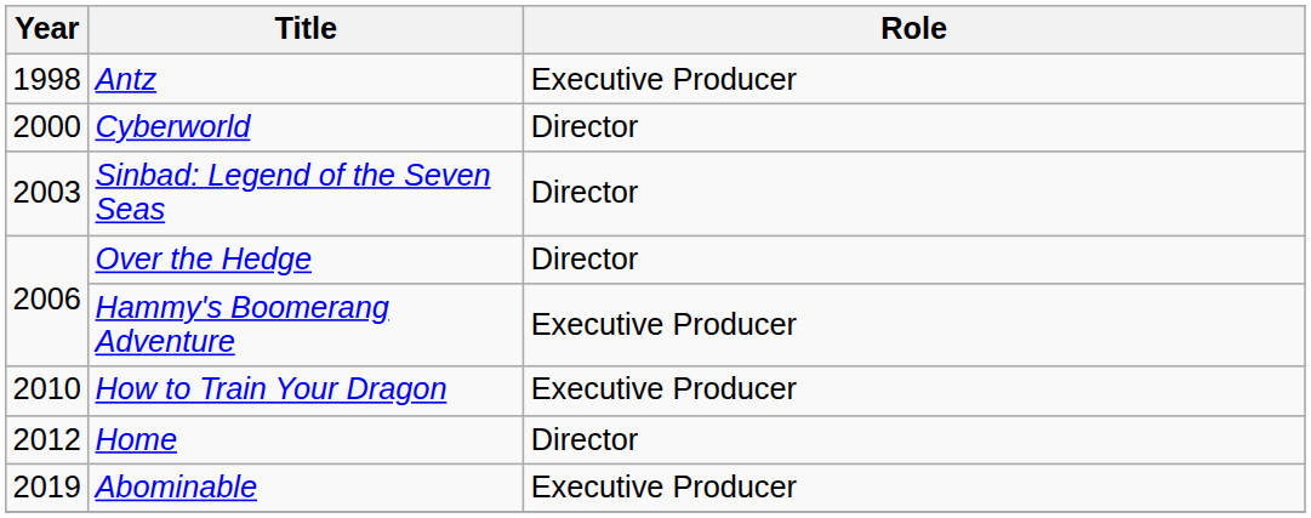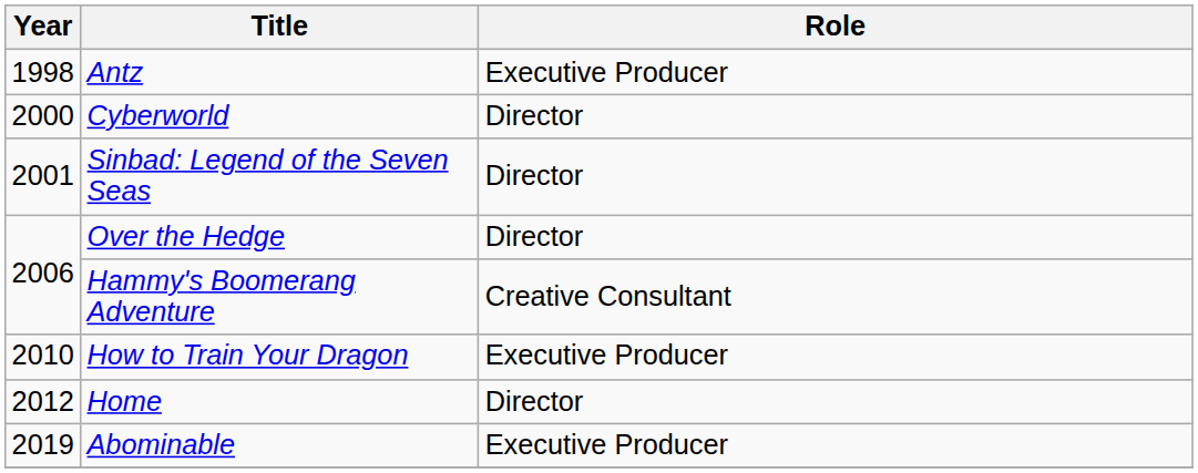 <table class="wikitable sortable">
 <tr>
 <th width="33">Year</th>
 <th width=220px>Title</th>
 <th width=400>Role</th>
 </tr>
 <tr>
 <td>1998</td>
 <td><em><a href='#'>Antz</a></em></td>
 <td>Executive Producer</td>
 </tr>
 <tr>
 <td>2000</td>
 <td><em><a href='#'>Cyberworld</a></em></td>
 <td>Director</td>
 </tr>
 <tr>
-<td>2003</td>
+<td>2001</td>
 <td><em><a href='#'>Sinbad: Legend of the Seven Seas</a></em></td>
 <td>Director</td>
 </tr>
 <tr>
 <td rowspan="2">2006</td>
 <td><em><a href='#'>Over the Hedge</a></em></td>
 <td>Director</td>
 </tr>
 <tr>
 <td><em><a href='#'>Hammy's Boomerang Adventure</a></em></td>
-<td>Executive Producer</td>
+<td>Creative Consultant</td>
 </tr>
 <tr>
 <td>2010</td>
 <td><em><a href='#'>How to Train Your Dragon</a></em></td>
 <td>Executive Producer</td>
 </tr>
 <tr>
 <td>2012</td>
 <td><em><a href='#'>Home</a></em></td>
 <td>Director</td>
 </tr>
 <tr>
 <td>2019</td>
 <td><em><a href='#'>Abominable</a></em></td>
 <td>Executive Producer</td>
 </tr>
 <tr>
 </tr>
 </table>
